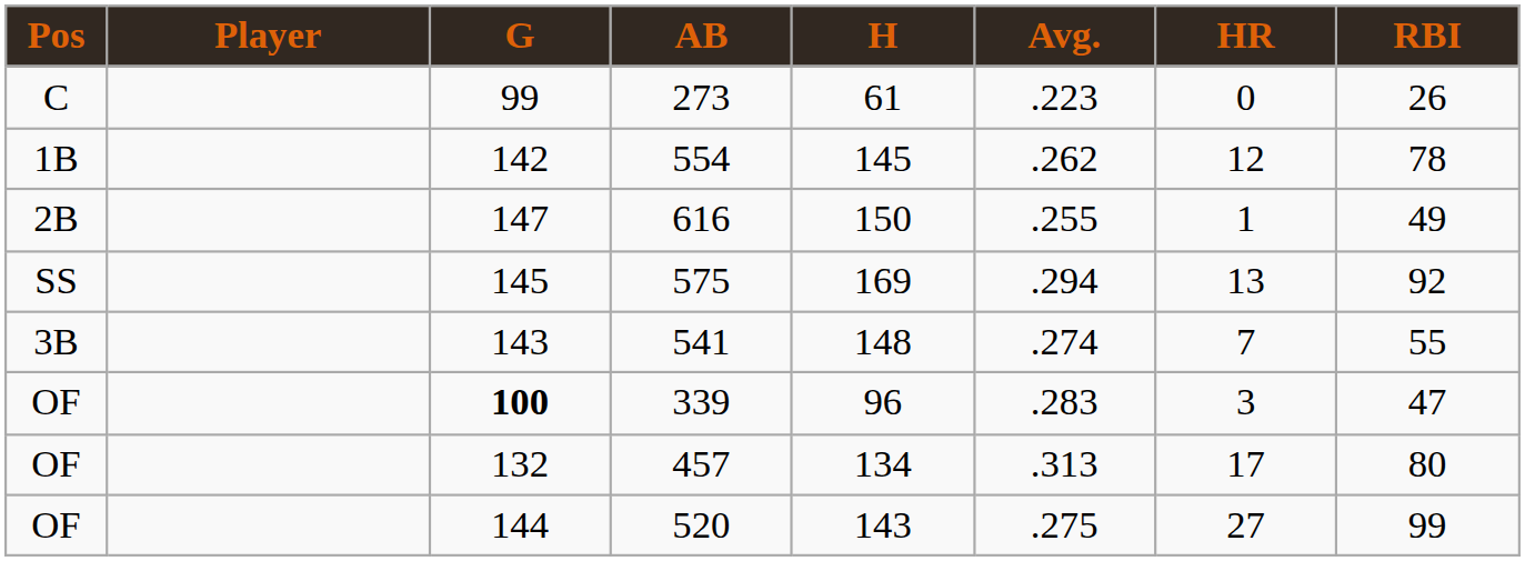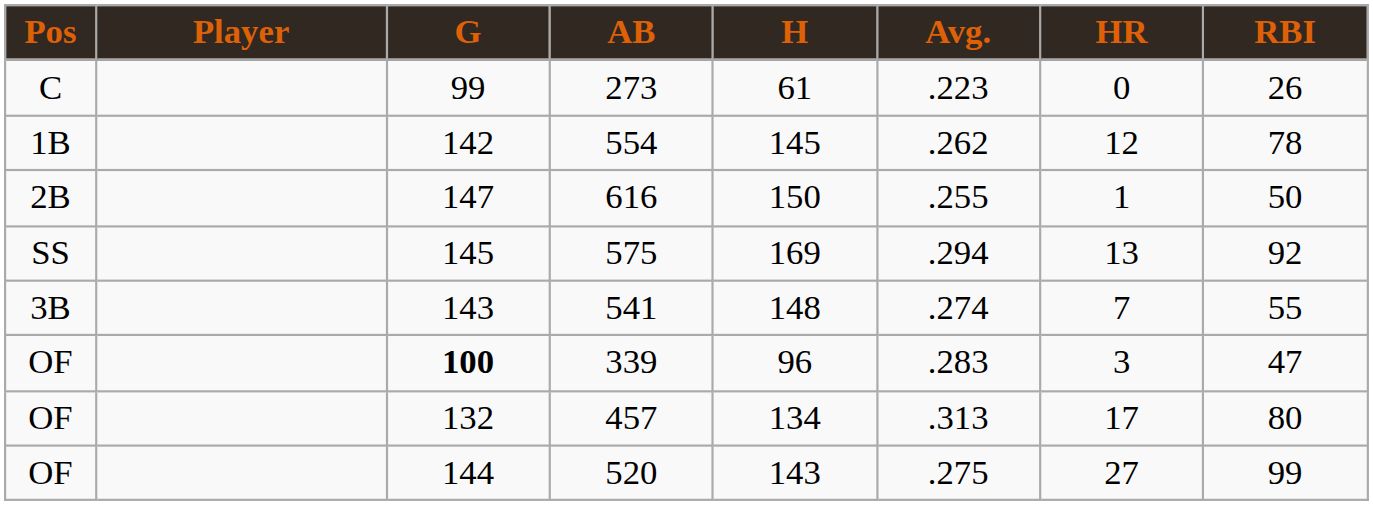 <table class="wikitable sortable">
 <tr>
 <th style="background:#312821;color:#de6108;" width="5%">Pos</th>
 <th style="background:#312821;color:#de6108;" width="16%">Player</th>
 <th style="background:#312821;color:#de6108;" width="9%">G</th>
 <th style="background:#312821;color:#de6108;" width="9%">AB</th>
 <th style="background:#312821;color:#de6108;" width="9%">H</th>
 <th style="background:#312821;color:#de6108;" width="9%">Avg.</th>
 <th style="background:#312821;color:#de6108;" width="9%">HR</th>
 <th style="background:#312821;color:#de6108;" width="9%">RBI</th>
 </tr>
 <tr align="center">
 <td>C</td>
 <td></td>
 <td>99</td>
 <td>273</td>
 <td>61</td>
 <td>.223</td>
 <td>0</td>
 <td>26</td>
 </tr>
 <tr align="center">
 <td>1B</td>
 <td></td>
 <td>142</td>
 <td>554</td>
 <td>145</td>
 <td>.262</td>
 <td>12</td>
 <td>78</td>
 </tr>
 <tr align="center">
 <td>2B</td>
 <td></td>
 <td>147</td>
 <td>616</td>
 <td>150</td>
 <td>.255</td>
 <td>1</td>
-<td>49</td>
+<td>50</td>
 </tr>
 <tr align="center">
 <td>SS</td>
 <td></td>
 <td>145</td>
 <td>575</td>
 <td>169</td>
 <td>.294</td>
 <td>13</td>
 <td>92</td>
 </tr>
 <tr align="center">
 <td>3B</td>
 <td></td>
 <td>143</td>
 <td>541</td>
 <td>148</td>
 <td>.274</td>
 <td>7</td>
 <td>55</td>
 </tr>
 <tr align="center">
 <td>OF</td>
 <td></td>
 <td><strong>100</strong></td>
 <td>339</td>
 <td>96</td>
 <td>.283</td>
 <td>3</td>
 <td>47</td>
 </tr>
 <tr align="center">
 <td>OF</td>
 <td></td>
 <td>132</td>
 <td>457</td>
 <td>134</td>
 <td>.313</td>
 <td>17</td>
 <td>80</td>
 </tr>
 <tr align="center">
 <td>OF</td>
 <td></td>
 <td>144</td>
 <td>520</td>
 <td>143</td>
 <td>.275</td>
 <td>27</td>
 <td>99</td>
 </tr>
 </table>
